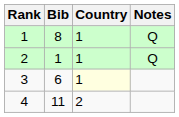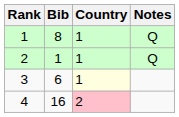 <table class="wikitable" style="text-align:center;">
 <tr>
 <th>Rank</th>
 <th>Bib</th>
 <th>Country</th>
 <th>Notes</th>
 </tr>
 <tr bgcolor=ccffcc>
 <td>1</td>
 <td>8</td>
 <td align=left> 1</td>
 <td>Q</td>
 </tr>
 <tr bgcolor=ccffcc>
 <td>2</td>
 <td>1</td>
 <td align=left> 1</td>
 <td>Q</td>
 </tr>
 <tr>
 <td>3</td>
 <td>6</td>
 <td align=left style="background: lightyellow;"> 1</td>
 <td></td>
 </tr>
 <tr>
 <td>4</td>
-<td>11</td>
-<td align=left> 2</td>
+<td>16</td>
+<td align=left style="background: pink;"> 2</td>
 <td></td>
 </tr>
 </table>
